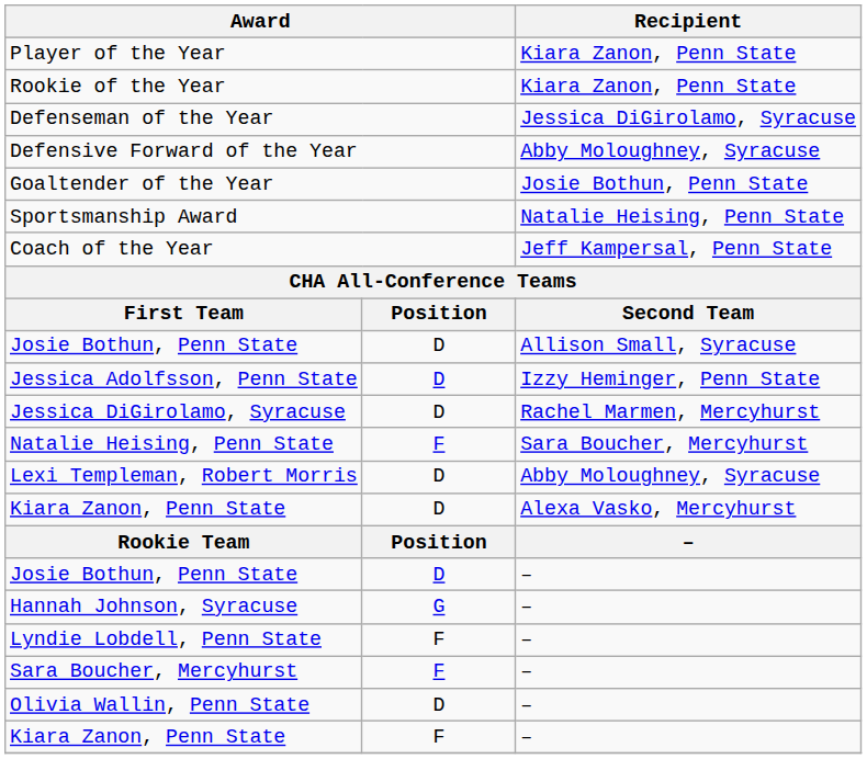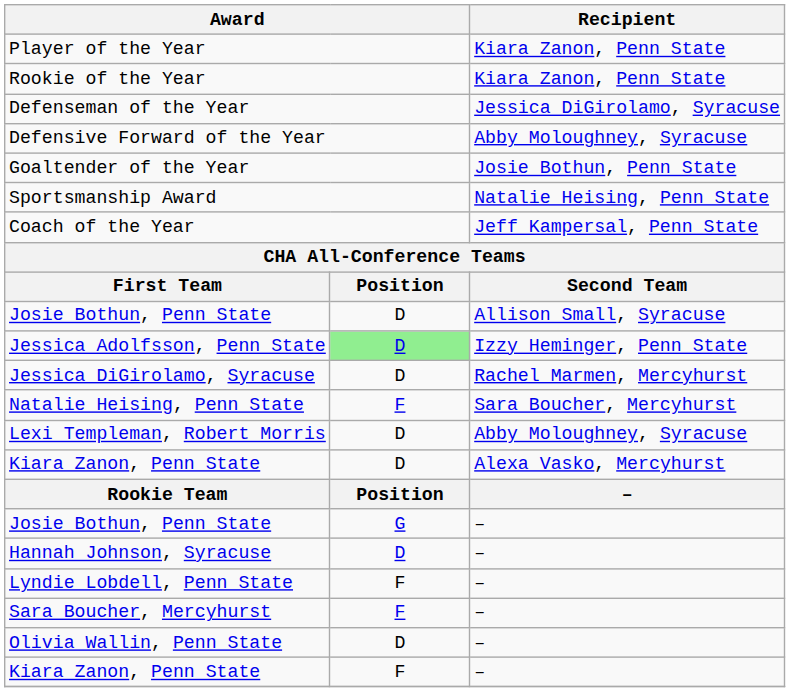 <table class="wikitable">
 <tr>
 <th colspan=2>Award</th>
 <th>Recipient</th>
 </tr>
 <tr>
 <td colspan=2>Player of the Year</td>
 <td><a href='#'>Kiara Zanon</a>, <a href='#'>Penn State</a></td>
 </tr>
 <tr>
 <td colspan=2>Rookie of the Year</td>
 <td><a href='#'>Kiara Zanon</a>, <a href='#'>Penn State</a></td>
 </tr>
 <tr>
 <td colspan=2>Defenseman of the Year</td>
 <td><a href='#'>Jessica DiGirolamo</a>, <a href='#'>Syracuse</a></td>
 </tr>
 <tr>
 <td colspan=2>Defensive Forward of the Year</td>
 <td><a href='#'>Abby Moloughney</a>, <a href='#'>Syracuse</a></td>
 </tr>
 <tr>
 <td colspan=2>Goaltender of the Year</td>
 <td><a href='#'>Josie Bothun</a>, <a href='#'>Penn State</a></td>
 </tr>
 <tr>
 <td colspan=2>Sportsmanship Award</td>
 <td><a href='#'>Natalie Heising</a>, <a href='#'>Penn State</a></td>
 </tr>
 <tr>
 <td colspan=2>Coach of the Year</td>
 <td><a href='#'>Jeff Kampersal</a>, <a href='#'>Penn State</a></td>
 </tr>
 <tr>
 <th colspan=3>CHA All-Conference Teams</th>
 </tr>
 <tr>
 <th>First Team</th>
 <th>  Position  </th>
 <th>Second Team</th>
 </tr>
 <tr>
 <td><a href='#'>Josie Bothun</a>, <a href='#'>Penn State</a></td>
 <td align=center>D</td>
 <td><a href='#'>Allison Small</a>, <a href='#'>Syracuse</a></td>
 </tr>
 <tr>
 <td><a href='#'>Jessica Adolfsson</a>, <a href='#'>Penn State</a></td>
-<td align=center><a href='#'>D</a></td>
+<td align=center style="background: lightgreen;"><a href='#'>D</a></td>
 <td><a href='#'>Izzy Heminger</a>, <a href='#'>Penn State</a></td>
 </tr>
 <tr>
 <td><a href='#'>Jessica DiGirolamo</a>, <a href='#'>Syracuse</a></td>
 <td align=center>D</td>
 <td><a href='#'>Rachel Marmen</a>, <a href='#'>Mercyhurst</a></td>
 </tr>
 <tr>
 <td><a href='#'>Natalie Heising</a>, <a href='#'>Penn State</a></td>
 <td align=center><a href='#'>F</a></td>
 <td><a href='#'>Sara Boucher</a>, <a href='#'>Mercyhurst</a></td>
 </tr>
 <tr>
 <td><a href='#'>Lexi Templeman</a>, <a href='#'>Robert Morris</a></td>
 <td align=center>D</td>
 <td><a href='#'>Abby Moloughney</a>, <a href='#'>Syracuse</a></td>
 </tr>
 <tr>
 <td><a href='#'>Kiara Zanon</a>, <a href='#'>Penn State</a></td>
 <td align=center>D</td>
 <td><a href='#'>Alexa Vasko</a>, <a href='#'>Mercyhurst</a></td>
 </tr>
 <tr>
 <th>Rookie Team</th>
 <th>  Position  </th>
 <th>–</th>
 </tr>
 <tr>
 <td><a href='#'>Josie Bothun</a>, <a href='#'>Penn State</a></td>
-<td align=center><a href='#'>D</a></td>
+<td align=center><a href='#'>G</a></td>
 <td>–</td>
 </tr>
 <tr>
 <td><a href='#'>Hannah Johnson</a>, <a href='#'>Syracuse</a></td>
-<td align=center><a href='#'>G</a></td>
+<td align=center><a href='#'>D</a></td>
 <td>–</td>
 </tr>
 <tr>
 <td><a href='#'>Lyndie Lobdell</a>, <a href='#'>Penn State</a></td>
 <td align=center>F</td>
 <td>–</td>
 </tr>
 <tr>
 <td><a href='#'>Sara Boucher</a>, <a href='#'>Mercyhurst</a></td>
 <td align=center><a href='#'>F</a></td>
 <td>–</td>
 </tr>
 <tr>
 <td><a href='#'>Olivia Wallin</a>, <a href='#'>Penn State</a></td>
 <td align=center>D</td>
 <td>–</td>
 </tr>
 <tr>
 <td><a href='#'>Kiara Zanon</a>, <a href='#'>Penn State</a></td>
 <td align=center>F</td>
 <td>–</td>
 </tr>
 <tr>
 </tr>
 </table>
